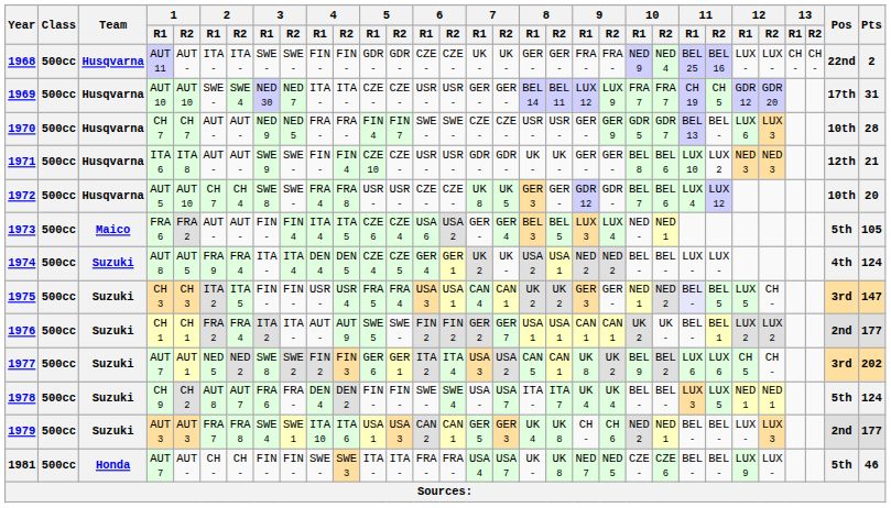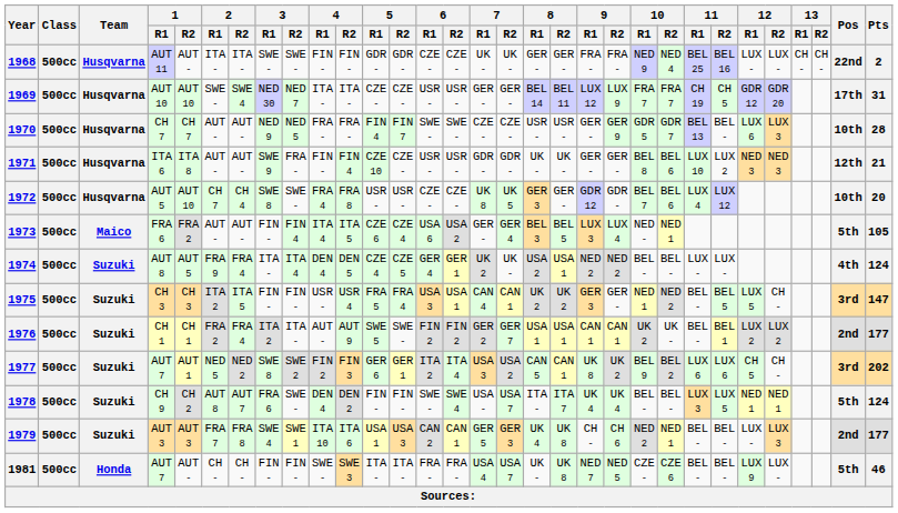 <table class="wikitable" style="text-align:center; font-size:70%">
 <tr>
 <th valign="middle" rowspan=2>Year</th>
 <th valign="middle" rowspan=2>Class</th>
 <th valign="middle" rowspan=2>Team</th>
 <th colspan=2>1</th>
 <th colspan=2>2</th>
 <th colspan=2>3</th>
 <th colspan=2>4</th>
 <th colspan=2>5</th>
 <th colspan=2>6</th>
 <th colspan=2>7</th>
 <th colspan=2>8</th>
 <th colspan=2>9</th>
 <th colspan=2>10</th>
 <th colspan=2>11</th>
 <th colspan=2>12</th>
 <th colspan=2>13</th>
 <th rowspan=2>Pos</th>
 <th rowspan=2>Pts</th>
 </tr>
 <tr>
 <th>R1</th>
 <th>R2</th>
 <th>R1</th>
 <th>R2</th>
 <th>R1</th>
 <th>R2</th>
 <th>R1</th>
 <th>R2</th>
 <th>R1</th>
 <th>R2</th>
 <th>R1</th>
 <th>R2</th>
 <th>R1</th>
 <th>R2</th>
 <th>R1</th>
 <th>R2</th>
 <th>R1</th>
 <th>R2</th>
 <th>R1</th>
 <th>R2</th>
 <th>R1</th>
 <th>R2</th>
 <th>R1</th>
 <th>R2</th>
 <th>R1</th>
 <th>R2</th>
 </tr>
 <tr>
 <th><a href='#'>1968</a></th>
 <th>500cc</th>
 <th><a href='#'>Husqvarna</a></th>
 <td style="background:#cfcfff;">AUT<br><small>11</small></td>
 <td>AUT<br><small>-</small></td>
 <td>ITA<br><small>-</small></td>
 <td>ITA<br><small>-</small></td>
 <td>SWE<br><small>-</small></td>
 <td>SWE<br><small>-</small></td>
 <td>FIN<br><small>-</small></td>
 <td>FIN<br><small>-</small></td>
 <td>GDR<br><small>-</small></td>
 <td>GDR<br><small>-</small></td>
 <td>CZE<br><small>-</small></td>
 <td>CZE<br><small>-</small></td>
 <td>UK<br><small>-</small></td>
 <td>UK<br><small>-</small></td>
 <td>GER<br><small>-</small></td>
 <td>GER<br><small>-</small></td>
 <td>FRA<br><small>-</small></td>
 <td>FRA<br><small>-</small></td>
 <td style="background:#cfcfff;">NED<br><small>9</small></td>
 <td style="background:#dfffdf;">NED<br><small>4</small></td>
 <td style="background:#cfcfff;">BEL<br><small>25</small></td>
 <td style="background:#cfcfff;">BEL<br><small>16</small></td>
 <td>LUX<br><small>-</small></td>
 <td>LUX<br><small>-</small></td>
 <td>CH<br><small>-</small></td>
 <td>CH<br><small>-</small></td>
 <th>22nd</th>
 <th>2</th>
 </tr>
 <tr>
 <th><a href='#'>1969</a></th>
 <th>500cc</th>
 <th>Husqvarna</th>
 <td style="background:#dfffdf;">AUT<br><small>10</small></td>
 <td style="background:#dfffdf;">AUT<br><small>10</small></td>
 <td>SWE<br><small>-</small></td>
 <td style="background:#dfffdf;">SWE<br><small>4</small></td>
 <td style="background:#cfcfff;">NED<br><small>30</small></td>
 <td style="background:#dfffdf;">NED<br><small>7</small></td>
 <td>ITA<br><small>-</small></td>
 <td>ITA<br><small>-</small></td>
 <td>CZE<br><small>-</small></td>
 <td>CZE<br><small>-</small></td>
 <td>USR<br><small>-</small></td>
 <td>USR<br><small>-</small></td>
 <td>GER<br><small>-</small></td>
 <td>GER<br><small>-</small></td>
 <td style="background:#cfcfff;">BEL<br><small>14</small></td>
 <td style="background:#cfcfff;">BEL<br><small>11</small></td>
 <td style="background:#cfcfff;">LUX<br><small>12</small></td>
 <td style="background:#dfffdf;">LUX<br><small>9</small></td>
 <td style="background:#dfffdf;">FRA<br><small>7</small></td>
 <td style="background:#dfffdf;">FRA<br><small>7</small></td>
 <td style="background:#cfcfff;">CH<br><small>19</small></td>
 <td style="background:#dfffdf;">CH<br><small>5</small></td>
 <td style="background:#cfcfff;">GDR<br><small>12</small></td>
 <td style="background:#cfcfff;">GDR<br><small>20</small></td>
 <td></td>
 <td></td>
 <th>17th</th>
 <th>31</th>
 </tr>
 <tr>
 <th><a href='#'>1970</a></th>
 <th>500cc</th>
 <th>Husqvarna</th>
 <td style="background:#dfffdf;">CH<br><small>7</small></td>
 <td style="background:#dfffdf;">CH<br><small>7</small></td>
 <td>AUT<br><small>-</small></td>
 <td>AUT<br><small>-</small></td>
 <td style="background:#dfffdf;">NED<br><small>9</small></td>
 <td style="background:#dfffdf;">NED<br><small>5</small></td>
 <td>FRA<br><small>-</small></td>
 <td>FRA<br><small>-</small></td>
 <td style="background:#dfffdf;">FIN<br><small>4</small></td>
 <td style="background:#dfffdf;">FIN<br><small>7</small></td>
 <td>SWE<br><small>-</small></td>
 <td>SWE<br><small>-</small></td>
 <td>CZE<br><small>-</small></td>
 <td>CZE<br><small>-</small></td>
 <td>USR<br><small>-</small></td>
 <td>USR<br><small>-</small></td>
 <td>GER<br><small>-</small></td>
 <td style="background:#dfffdf;">GER<br><small>9</small></td>
 <td style="background:#dfffdf;">GDR<br><small>5</small></td>
 <td style="background:#dfffdf;">GDR<br><small>7</small></td>
 <td style="background:#cfcfff;">BEL<br><small>13</small></td>
 <td>BEL<br><small>-</small></td>
 <td style="background:#dfffdf;">LUX<br><small>6</small></td>
 <td style="background:#ffdf9f;">LUX<br><small>3</small></td>
 <td></td>
 <td></td>
 <th>10th</th>
 <th>28</th>
 </tr>
 <tr>
 <th><a href='#'>1971</a></th>
 <th>500cc</th>
 <th>Husqvarna</th>
 <td style="background:#dfffdf;">ITA<br><small>6</small></td>
 <td style="background:#dfffdf;">ITA<br><small>8</small></td>
 <td>AUT<br><small>-</small></td>
 <td>AUT<br><small>-</small></td>
 <td style="background:#dfffdf;">SWE<br><small>9</small></td>
-<td>SWE<br><small>-</small></td>
+<td>FRA<br><small>-</small></td>
 <td>FIN<br><small>-</small></td>
 <td style="background:#dfffdf;">FIN<br><small>4</small></td>
 <td style="background:#dfffdf;">CZE<br><small>10</small></td>
 <td>CZE<br><small>-</small></td>
 <td>USR<br><small>-</small></td>
 <td>USR<br><small>-</small></td>
 <td>GDR<br><small>-</small></td>
 <td>GDR<br><small>-</small></td>
 <td>UK<br><small>-</small></td>
 <td>UK<br><small>-</small></td>
 <td>GER<br><small>-</small></td>
 <td>GER<br><small>-</small></td>
 <td style="background:#dfffdf;">BEL<br><small>8</small></td>
 <td style="background:#dfffdf;">BEL<br><small>6</small></td>
 <td style="background:#dfffdf;">LUX<br><small>10</small></td>
 <td>LUX<br><small>2</small></td>
 <td style="background:#ffdf9f;">NED<br><small>3</small></td>
 <td style="background:#ffdf9f;">NED<br><small>3</small></td>
 <td></td>
 <td></td>
 <th>12th</th>
 <th>21</th>
 </tr>
 <tr>
 <th><a href='#'>1972</a></th>
 <th>500cc</th>
 <th>Husqvarna</th>
 <td style="background:#dfffdf;">AUT<br><small>5</small></td>
 <td style="background:#dfffdf;">AUT<br><small>10</small></td>
 <td style="background:#dfffdf;">CH<br><small>7</small></td>
 <td style="background:#dfffdf;">CH<br><small>4</small></td>
 <td style="background:#dfffdf;">SWE<br><small>8</small></td>
 <td>SWE<br><small>-</small></td>
 <td style="background:#dfffdf;">FRA<br><small>4</small></td>
 <td style="background:#dfffdf;">FRA<br><small>8</small></td>
 <td>USR<br><small>-</small></td>
 <td>USR<br><small>-</small></td>
 <td>CZE<br><small>-</small></td>
 <td>CZE<br><small>-</small></td>
 <td style="background:#dfffdf;">UK<br><small>8</small></td>
 <td style="background:#dfffdf;">UK<br><small>5</small></td>
 <td style="background:#ffdf9f;">GER<br><small>3</small></td>
 <td>GER<br><small>-</small></td>
 <td style="background:#cfcfff;">GDR<br><small>12</small></td>
 <td>GDR<br><small>-</small></td>
 <td style="background:#dfffdf;">BEL<br><small>7</small></td>
 <td style="background:#dfffdf;">BEL<br><small>6</small></td>
 <td style="background:#dfffdf;">LUX<br><small>4</small></td>
 <td style="background:#cfcfff;">LUX<br><small>12</small></td>
 <td></td>
 <td></td>
 <td></td>
 <td></td>
 <th>10th</th>
 <th>20</th>
 </tr>
 <tr>
 <th><a href='#'>1973</a></th>
 <th>500cc</th>
 <th><a href='#'>Maico</a></th>
 <td style="background:#dfffdf;">FRA<br><small>6</small></td>
 <td style="background:#dfdfdf;">FRA<br><small>2</small></td>
 <td>AUT<br><small>-</small></td>
 <td>AUT<br><small>-</small></td>
 <td>FIN<br><small>-</small></td>
 <td style="background:#dfffdf;">FIN<br><small>4</small></td>
 <td style="background:#dfffdf;">ITA<br><small>4</small></td>
 <td style="background:#dfffdf;">ITA<br><small>5</small></td>
 <td style="background:#dfffdf;">CZE<br><small>6</small></td>
 <td style="background:#dfffdf;">CZE<br><small>4</small></td>
 <td style="background:#dfffdf;">USA<br><small>6</small></td>
 <td style="background:#dfdfdf;">USA<br><small>2</small></td>
 <td>GER<br><small>-</small></td>
 <td style="background:#dfffdf;">GER<br><small>4</small></td>
 <td style="background:#ffdf9f;">BEL<br><small>3</small></td>
 <td style="background:#dfffdf;">BEL<br><small>5</small></td>
 <td style="background:#ffdf9f;">LUX<br><small>3</small></td>
 <td style="background:#dfffdf;">LUX<br><small>4</small></td>
 <td>NED<br><small>-</small></td>
 <td style="background:#ffffbf;">NED<br><small>1</small></td>
 <td></td>
 <td></td>
 <td></td>
 <td></td>
 <td></td>
 <td></td>
 <th>5th</th>
 <th>105</th>
 </tr>
 <tr>
 <th><a href='#'>1974</a></th>
 <th>500cc</th>
 <th><a href='#'>Suzuki</a></th>
 <td style="background:#dfffdf;">AUT<br><small>8</small></td>
 <td style="background:#dfffdf;">AUT<br><small>5</small></td>
 <td style="background:#dfffdf;">FRA<br><small>9</small></td>
 <td style="background:#dfffdf;">FRA<br><small>4</small></td>
 <td>ITA<br><small>-</small></td>
 <td style="background:#dfffdf;">ITA<br><small>4</small></td>
 <td style="background:#dfffdf;">DEN<br><small>4</small></td>
 <td style="background:#dfffdf;">DEN<br><small>5</small></td>
 <td style="background:#dfffdf;">CZE<br><small>4</small></td>
 <td style="background:#dfffdf;">CZE<br><small>5</small></td>
 <td style="background:#dfffdf;">GER<br><small>4</small></td>
 <td style="background:#ffffbf;">GER<br><small>1</small></td>
 <td style="background:#dfdfdf;">UK<br><small>2</small></td>
 <td>UK<br><small>-</small></td>
 <td style="background:#dfdfdf;">USA<br><small>2</small></td>
 <td style="background:#ffffbf;">USA<br><small>1</small></td>
 <td style="background:#dfdfdf;">NED<br><small>2</small></td>
 <td style="background:#dfdfdf;">NED<br><small>2</small></td>
 <td>BEL<br><small>-</small></td>
 <td>BEL<br><small>-</small></td>
 <td>LUX<br><small>-</small></td>
 <td>LUX<br><small>-</small></td>
 <td></td>
 <td></td>
 <td></td>
 <td></td>
 <th>4th</th>
 <th>124</th>
 </tr>
 <tr>
 <th><a href='#'>1975</a></th>
 <th>500cc</th>
 <th>Suzuki</th>
 <td style="background:#ffdf9f;">CH<br><small>3</small></td>
 <td style="background:#ffdf9f;">CH<br><small>3</small></td>
 <td style="background:#dfdfdf;">ITA<br><small>2</small></td>
 <td style="background:#dfffdf;">ITA<br><small>5</small></td>
 <td>FIN<br><small>-</small></td>
 <td>FIN<br><small>-</small></td>
 <td>USR<br><small>-</small></td>
 <td style="background:#dfffdf;">USR<br><small>4</small></td>
 <td style="background:#dfffdf;">FRA<br><small>5</small></td>
 <td style="background:#dfffdf;">FRA<br><small>4</small></td>
 <td style="background:#ffdf9f;">USA<br><small>3</small></td>
 <td style="background:#ffffbf;">USA<br><small>1</small></td>
 <td style="background:#dfffdf;">CAN<br><small>4</small></td>
 <td style="background:#ffffbf;">CAN<br><small>1</small></td>
 <td style="background:#dfdfdf;">UK<br><small>2</small></td>
 <td style="background:#dfdfdf;">UK<br><small>2</small></td>
 <td style="background:#ffdf9f;">GER<br><small>3</small></td>
 <td>GER<br><small>-</small></td>
 <td style="background:#ffffbf;">NED<br><small>1</small></td>
 <td style="background:#dfdfdf;">NED<br><small>2</small></td>
-<td style="background: lavender;">BEL<br><small>-</small></td>
+<td>BEL<br><small>-</small></td>
 <td style="background:#dfffdf;">BEL<br><small>5</small></td>
 <td style="background:#dfffdf;">LUX<br><small>5</small></td>
 <td>CH<br><small>-</small></td>
 <td></td>
 <td></td>
 <th style="background:#FFDF9F;">3rd</th>
 <th style="background:#FFDF9F;">147</th>
 </tr>
 <tr>
 <th><a href='#'>1976</a></th>
 <th>500cc</th>
 <th>Suzuki</th>
 <td style="background:#ffffbf;">CH<br><small>1</small></td>
 <td style="background:#ffffbf;">CH<br><small>1</small></td>
 <td style="background:#dfdfdf;">FRA<br><small>2</small></td>
 <td style="background:#dfffdf;">FRA<br><small>4</small></td>
 <td style="background:#dfdfdf;">ITA<br><small>2</small></td>
 <td>ITA<br><small>-</small></td>
 <td>AUT<br><small>-</small></td>
 <td style="background:#dfffdf;">AUT<br><small>9</small></td>
 <td style="background:#dfffdf;">SWE<br><small>5</small></td>
 <td>SWE<br><small>-</small></td>
 <td style="background:#dfdfdf;">FIN<br><small>2</small></td>
 <td style="background:#dfdfdf;">FIN<br><small>2</small></td>
 <td style="background:#dfdfdf;">GER<br><small>2</small></td>
 <td style="background:#dfffdf;">GER<br><small>7</small></td>
 <td style="background:#ffffbf;">USA<br><small>1</small></td>
 <td style="background:#ffffbf;">USA<br><small>1</small></td>
 <td style="background:#ffffbf;">CAN<br><small>1</small></td>
 <td style="background:#ffffbf;">CAN<br><small>1</small></td>
 <td style="background:#dfdfdf;">UK<br><small>2</small></td>
 <td>UK<br><small>-</small></td>
 <td>BEL<br><small>-</small></td>
 <td style="background:#ffffbf;">BEL<br><small>1</small></td>
 <td style="background:#dfdfdf;">LUX<br><small>2</small></td>
 <td style="background:#dfdfdf;">LUX<br><small>2</small></td>
 <td></td>
 <td></td>
 <th style="background:#DFDFDF;">2nd</th>
 <th style="background:#DFDFDF;">177</th>
 </tr>
 <tr>
 <th><a href='#'>1977</a></th>
 <th>500cc</th>
 <th>Suzuki</th>
 <td style="background:#dfffdf;">AUT<br><small>7</small></td>
 <td style="background:#ffffbf;">AUT<br><small>1</small></td>
 <td style="background:#dfffdf;">NED<br><small>5</small></td>
 <td style="background:#dfdfdf;">NED<br><small>2</small></td>
 <td style="background:#dfffdf;">SWE<br><small>8</small></td>
 <td style="background:#dfdfdf;">SWE<br><small>2</small></td>
 <td style="background:#dfdfdf;">FIN<br><small>2</small></td>
 <td style="background:#ffdf9f;">FIN<br><small>3</small></td>
 <td style="background:#dfffdf;">GER<br><small>6</small></td>
 <td style="background:#ffffbf;">GER<br><small>1</small></td>
 <td style="background:#dfdfdf;">ITA<br><small>2</small></td>
 <td style="background:#dfffdf;">ITA<br><small>4</small></td>
 <td style="background:#ffdf9f;">USA<br><small>3</small></td>
 <td style="background:#dfdfdf;">USA<br><small>2</small></td>
 <td style="background:#dfffdf;">CAN<br><small>5</small></td>
 <td style="background:#ffffbf;">CAN<br><small>1</small></td>
 <td style="background:#dfffdf;">UK<br><small>8</small></td>
 <td style="background:#dfdfdf;">UK<br><small>2</small></td>
 <td style="background:#dfffdf;">BEL<br><small>9</small></td>
 <td style="background:#dfdfdf;">BEL<br><small>2</small></td>
 <td style="background:#dfffdf;">LUX<br><small>6</small></td>
 <td style="background:#dfffdf;">LUX<br><small>6</small></td>
 <td style="background:#dfffdf;">CH<br><small>5</small></td>
 <td>CH<br><small>-</small></td>
 <td></td>
 <td></td>
 <th style="background:#FFDF9F;">3rd</th>
 <th style="background:#FFDF9F;">202</th>
 </tr>
 <tr>
 <th><a href='#'>1978</a></th>
 <th>500cc</th>
 <th>Suzuki</th>
 <td style="background:#dfffdf;">CH<br><small>9</small></td>
 <td style="background:#dfdfdf;">CH<br><small>2</small></td>
 <td style="background:#dfffdf;">AUT<br><small>8</small></td>
 <td style="background:#dfffdf;">AUT<br><small>7</small></td>
 <td style="background:#dfffdf;">FRA<br><small>6</small></td>
-<td>FRA<br><small>-</small></td>
+<td>SWE<br><small>-</small></td>
 <td style="background:#dfffdf;">DEN<br><small>4</small></td>
 <td style="background:#dfdfdf;">DEN<br><small>2</small></td>
 <td>FIN<br><small>-</small></td>
 <td>FIN<br><small>-</small></td>
 <td>SWE<br><small>-</small></td>
 <td style="background:#dfffdf;">SWE<br><small>4</small></td>
 <td>USA<br><small>-</small></td>
 <td style="background:#dfffdf;">USA<br><small>7</small></td>
 <td>ITA<br><small>-</small></td>
 <td style="background:#dfffdf;">ITA<br><small>7</small></td>
 <td style="background:#dfffdf;">UK<br><small>4</small></td>
 <td style="background:#dfffdf;">UK<br><small>4</small></td>
 <td>BEL<br><small>-</small></td>
 <td>BEL<br><small>-</small></td>
 <td style="background:#ffdf9f;">LUX<br><small>3</small></td>
 <td style="background:#dfffdf;">LUX<br><small>5</small></td>
 <td style="background:#ffffbf;">NED<br><small>1</small></td>
 <td style="background:#ffffbf;">NED<br><small>1</small></td>
 <td></td>
 <td></td>
 <th>5th</th>
 <th>124</th>
 </tr>
 <tr>
 <th><a href='#'>1979</a></th>
 <th>500cc</th>
 <th>Suzuki</th>
 <td style="background:#ffdf9f;">AUT<br><small>3</small></td>
 <td style="background:#ffdf9f;">AUT<br><small>3</small></td>
 <td style="background:#dfffdf;">FRA<br><small>7</small></td>
 <td style="background:#dfffdf;">FRA<br><small>8</small></td>
 <td style="background:#dfffdf;">SWE<br><small>4</small></td>
 <td style="background:#ffffbf;">SWE<br><small>1</small></td>
 <td style="background:#dfffdf;">ITA<br><small>10</small></td>
 <td style="background:#dfffdf;">ITA<br><small>6</small></td>
 <td style="background:#ffffbf;">USA<br><small>1</small></td>
 <td style="background:#ffdf9f;">USA<br><small>3</small></td>
 <td style="background:#dfdfdf;">CAN<br><small>2</small></td>
 <td style="background:#ffffbf;">CAN<br><small>1</small></td>
 <td style="background:#dfffdf;">GER<br><small>5</small></td>
 <td style="background:#ffdf9f;">GER<br><small>3</small></td>
 <td style="background:#dfffdf;">UK<br><small>4</small></td>
 <td style="background:#dfffdf;">UK<br><small>8</small></td>
 <td>CH<br><small>-</small></td>
 <td style="background:#dfffdf;">CH<br><small>6</small></td>
 <td style="background:#dfdfdf;">NED<br><small>2</small></td>
 <td style="background:#ffffbf;">NED<br><small>1</small></td>
 <td>BEL<br><small>-</small></td>
 <td>BEL<br><small>-</small></td>
 <td>LUX<br><small>-</small></td>
 <td style="background:#ffdf9f;">LUX<br><small>3</small></td>
 <td></td>
 <td></td>
 <th style="background:#DFDFDF;">2nd</th>
 <th style="background:#DFDFDF;">177</th>
 </tr>
 <tr>
 <th>1981</th>
 <th>500cc</th>
 <th><a href='#'>Honda</a></th>
 <td style="background:#dfffdf;">AUT<br><small>7</small></td>
 <td>AUT<br><small>-</small></td>
 <td>CH<br><small>-</small></td>
 <td>CH<br><small>-</small></td>
 <td>FIN<br><small>-</small></td>
 <td>FIN<br><small>-</small></td>
 <td>SWE<br><small>-</small></td>
 <td style="background:#ffdf9f;">SWE<br><small>3</small></td>
 <td>ITA<br><small>-</small></td>
 <td>ITA<br><small>-</small></td>
 <td>FRA<br><small>-</small></td>
 <td>FRA<br><small>-</small></td>
 <td style="background:#dfffdf;">USA<br><small>4</small></td>
 <td style="background:#dfffdf;">USA<br><small>7</small></td>
 <td>UK<br><small>-</small></td>
 <td style="background:#dfffdf;">UK<br><small>8</small></td>
 <td style="background:#dfffdf;">NED<br><small>7</small></td>
 <td style="background:#dfffdf;">NED<br><small>5</small></td>
 <td>CZE<br><small>-</small></td>
 <td style="background:#dfffdf;">CZE<br><small>6</small></td>
 <td>BEL<br><small>-</small></td>
 <td>BEL<br><small>-</small></td>
 <td style="background:#dfffdf;">LUX<br><small>9</small></td>
 <td>LUX<br><small>-</small></td>
 <td></td>
 <td></td>
 <th>5th</th>
 <th>46</th>
 </tr>
 <tr>
 <th colspan=35>Sources:</th>
 </tr>
 </table>
